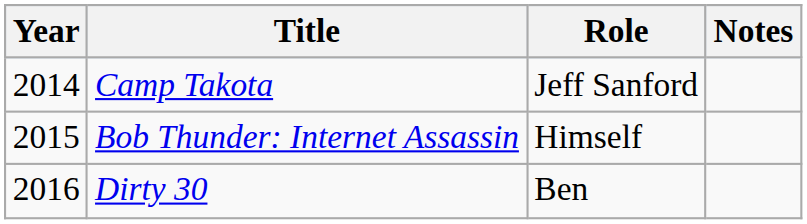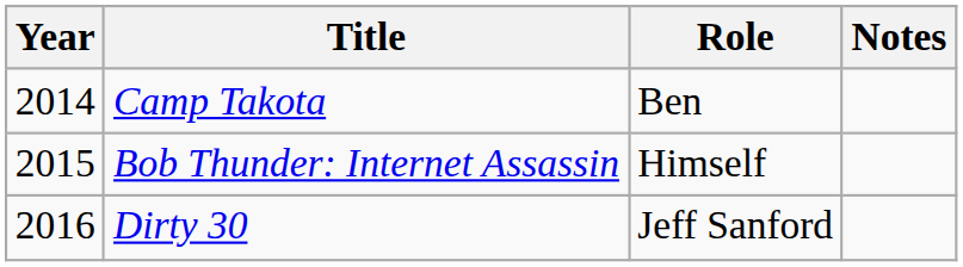 <table class="wikitable">
 <tr style="background:#b0c4de; text-align:center;">
 <th>Year</th>
 <th>Title</th>
 <th>Role</th>
 <th>Notes</th>
 </tr>
 <tr>
 <td>2014</td>
 <td><em><a href='#'>Camp Takota</a></em></td>
-<td>Jeff Sanford</td>
+<td>Ben</td>
 <td></td>
 </tr>
 <tr>
 <td>2015</td>
 <td><em><a href='#'>Bob Thunder: Internet Assassin</a></em></td>
 <td>Himself</td>
 <td></td>
 </tr>
 <tr>
 <td>2016</td>
 <td><em><a href='#'>Dirty 30</a></em></td>
-<td>Ben</td>
+<td>Jeff Sanford</td>
 <td></td>
 </tr>
 </table>
